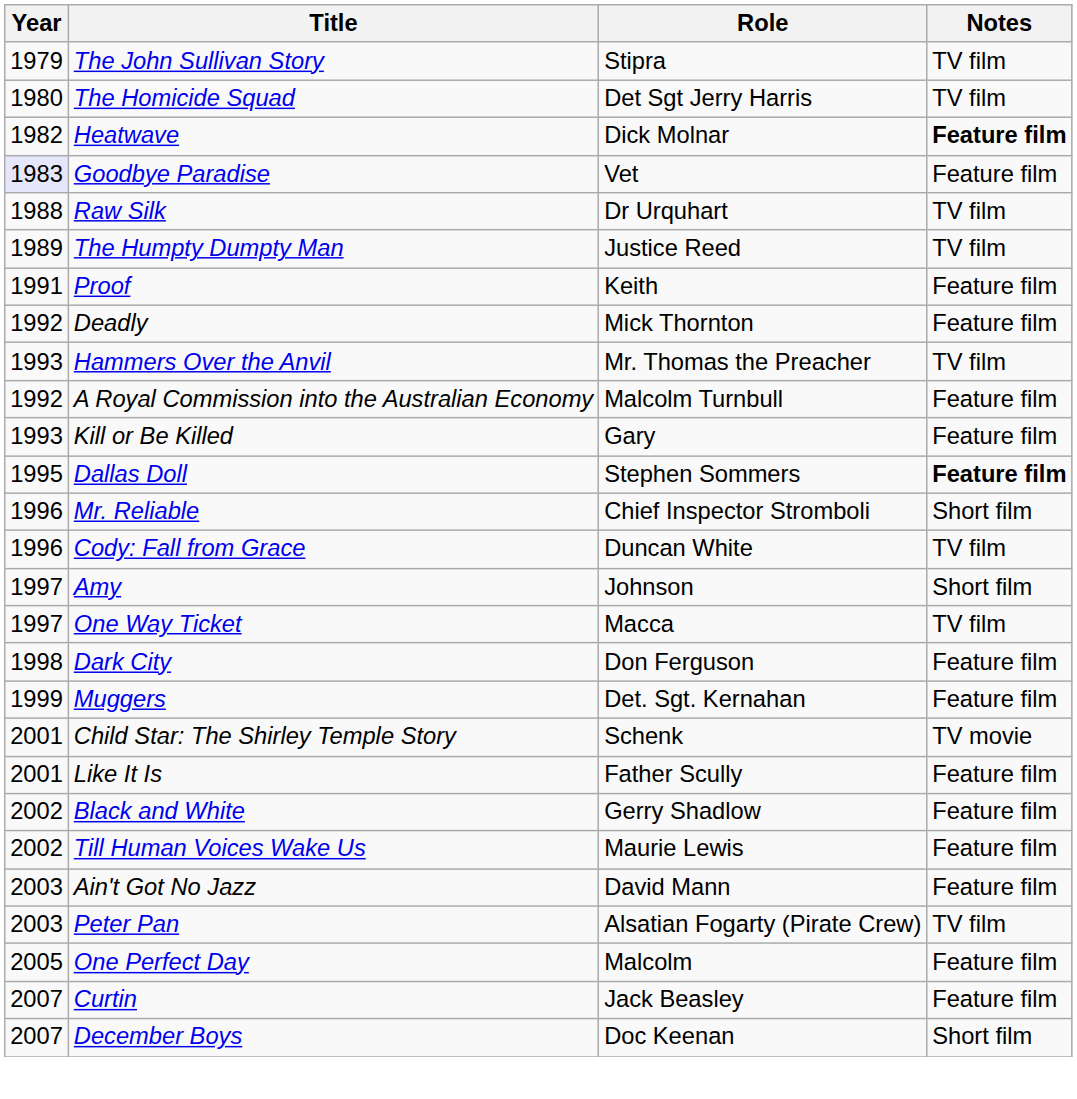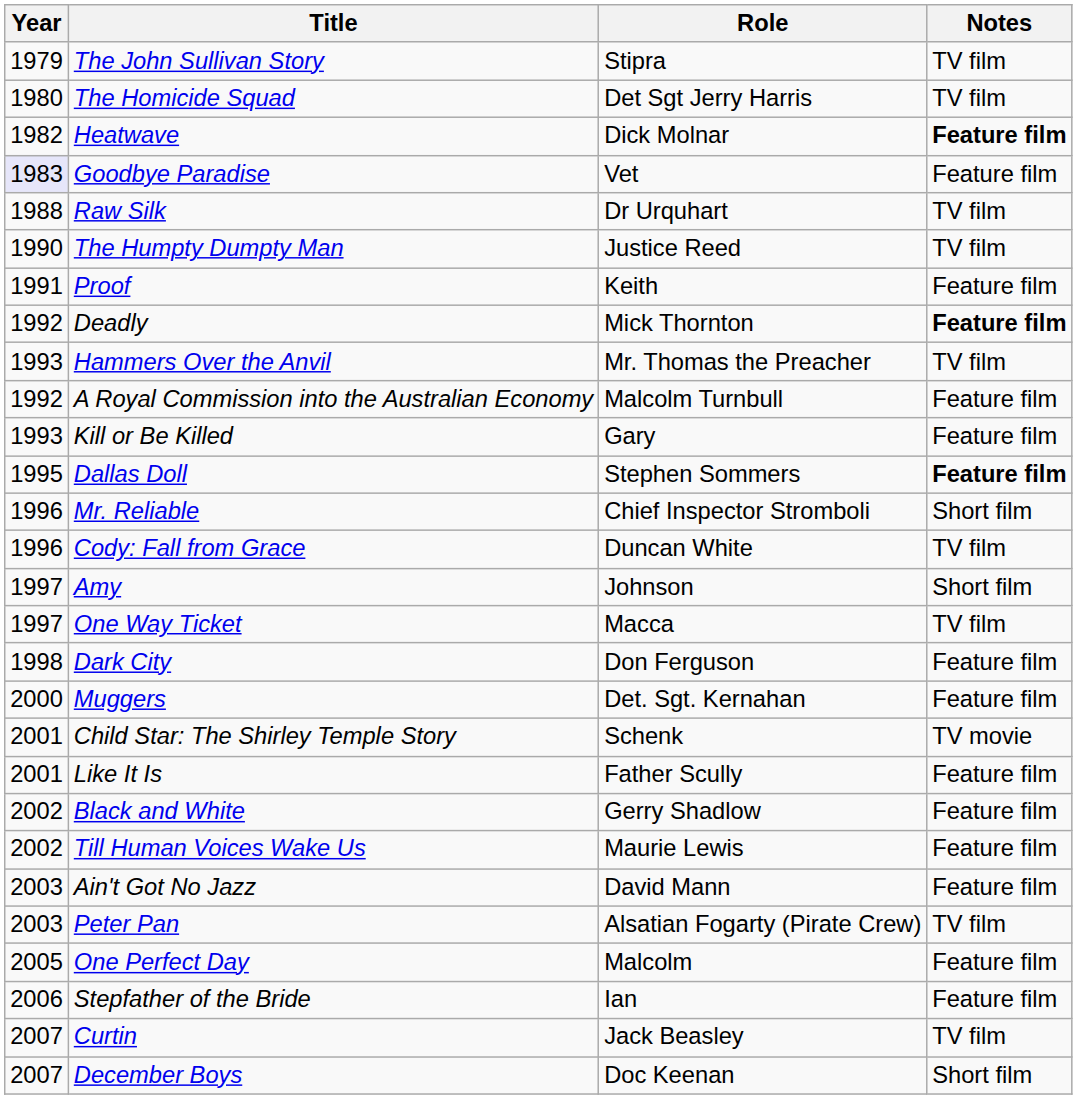 <table class="wikitable">
 <tr>
 <th>Year</th>
 <th>Title</th>
 <th>Role</th>
 <th>Notes</th>
 </tr>
 <tr>
 <td>1979</td>
 <td><em><a href='#'>The John Sullivan Story</a></em></td>
 <td>Stipra</td>
 <td>TV film</td>
 </tr>
 <tr>
 <td>1980</td>
 <td><em><a href='#'>The Homicide Squad</a></em></td>
 <td>Det Sgt Jerry Harris</td>
 <td>TV film</td>
 </tr>
 <tr>
 <td>1982</td>
 <td><em><a href='#'>Heatwave</a></em></td>
 <td>Dick Molnar</td>
 <td><strong>Feature film</strong></td>
 </tr>
 <tr>
 <td style="background: lavender;">1983</td>
 <td><em><a href='#'>Goodbye Paradise</a></em></td>
 <td>Vet</td>
 <td>Feature film</td>
 </tr>
 <tr>
 <td>1988</td>
 <td><em><a href='#'>Raw Silk</a></em></td>
 <td>Dr Urquhart</td>
 <td>TV film</td>
 </tr>
 <tr>
-<td>1989</td>
+<td>1990</td>
 <td><em><a href='#'>The Humpty Dumpty Man</a></em></td>
 <td>Justice Reed</td>
 <td>TV film</td>
 </tr>
 <tr>
 <td>1991</td>
 <td><em><a href='#'>Proof</a></em></td>
 <td>Keith</td>
 <td>Feature film</td>
 </tr>
 <tr>
 <td>1992</td>
 <td><em>Deadly</em></td>
 <td>Mick Thornton</td>
-<td>Feature film</td>
+<td><strong>Feature film</strong></td>
 </tr>
 <tr>
 <td>1993</td>
 <td><em><a href='#'>Hammers Over the Anvil</a></em></td>
 <td>Mr. Thomas the Preacher</td>
 <td>TV film</td>
 </tr>
 <tr>
 <td>1992</td>
 <td><em>A Royal Commission into the Australian Economy</em></td>
 <td>Malcolm Turnbull</td>
 <td>Feature film</td>
 </tr>
 <tr>
 <td>1993</td>
 <td><em>Kill or Be Killed</em></td>
 <td>Gary</td>
 <td>Feature film</td>
 </tr>
 <tr>
 <td>1995</td>
 <td><em><a href='#'>Dallas Doll</a></em></td>
 <td>Stephen Sommers</td>
 <td><strong>Feature film</strong></td>
 </tr>
 <tr>
 <td>1996</td>
 <td><em><a href='#'>Mr. Reliable</a></em></td>
 <td>Chief Inspector Stromboli</td>
 <td>Short film</td>
 </tr>
 <tr>
 <td>1996</td>
 <td><em><a href='#'>Cody: Fall from Grace</a></em></td>
 <td>Duncan White</td>
 <td>TV film</td>
 </tr>
 <tr>
 <td>1997</td>
 <td><em><a href='#'>Amy</a></em></td>
 <td>Johnson</td>
 <td>Short film</td>
 </tr>
 <tr>
 <td>1997</td>
 <td><em><a href='#'>One Way Ticket</a></em></td>
 <td>Macca</td>
 <td>TV film</td>
 </tr>
 <tr>
 <td>1998</td>
 <td><em><a href='#'>Dark City</a></em></td>
 <td>Don Ferguson</td>
 <td>Feature film</td>
 </tr>
 <tr>
-<td>1999</td>
+<td>2000</td>
 <td><em><a href='#'>Muggers</a></em></td>
 <td>Det. Sgt. Kernahan</td>
 <td>Feature film</td>
 </tr>
 <tr>
 <td>2001</td>
 <td><em>Child Star: The Shirley Temple Story</em></td>
 <td>Schenk</td>
 <td>TV movie</td>
 </tr>
 <tr>
 <td>2001</td>
 <td><em>Like It Is</em></td>
 <td>Father Scully</td>
 <td>Feature film</td>
 </tr>
 <tr>
 <td>2002</td>
 <td><em><a href='#'>Black and White</a></em></td>
 <td>Gerry Shadlow</td>
 <td>Feature film</td>
 </tr>
 <tr>
 <td>2002</td>
 <td><em><a href='#'>Till Human Voices Wake Us</a></em></td>
 <td>Maurie Lewis</td>
 <td>Feature film</td>
 </tr>
 <tr>
 <td>2003</td>
 <td><em>Ain't Got No Jazz</em></td>
 <td>David Mann</td>
 <td>Feature film</td>
 </tr>
 <tr>
 <td>2003</td>
 <td><em><a href='#'>Peter Pan</a></em></td>
 <td>Alsatian Fogarty (Pirate Crew)</td>
 <td>TV film</td>
 </tr>
 <tr>
 <td>2005</td>
 <td><em><a href='#'>One Perfect Day</a></em></td>
 <td>Malcolm</td>
 <td>Feature film</td>
 </tr>
 <tr>
+<td>2006</td>
+<td><em>Stepfather of the Bride</em></td>
+<td>Ian</td>
+<td>Feature film</td>
+</tr>
+<tr>
 <td>2007</td>
 <td><em><a href='#'>Curtin</a></em></td>
 <td>Jack Beasley</td>
-<td>Feature film</td>
+<td>TV film</td>
 </tr>
 <tr>
 <td>2007</td>
 <td><em><a href='#'>December Boys</a></em></td>
 <td>Doc Keenan</td>
 <td>Short film</td>
 </tr>
 </table>
